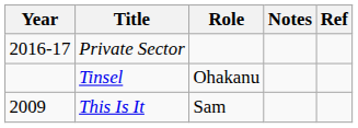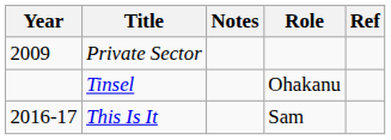 <table class="wikitable">
 <tr>
 <th>Year</th>
 <th>Title</th>
+<th>Notes</th>
 <th>Role</th>
-<th>Notes</th>
 <th>Ref</th>
 </tr>
 <tr>
-<td>2016-17</td>
+<td>2009</td>
 <td><em>Private Sector</em></td>
 <td></td>
 <td></td>
 <td></td>
 </tr>
 <tr>
 <td></td>
 <td><a href='#'><em>Tinsel</em></a></td>
+<td></td>
 <td>Ohakanu</td>
-<td></td>
 <td></td>
 </tr>
 <tr>
-<td>2009</td>
+<td>2016-17</td>
 <td><em><a href='#'>This Is It</a></em></td>
+<td></td>
 <td>Sam</td>
-<td></td>
 <td></td>
 </tr>
 </table>
